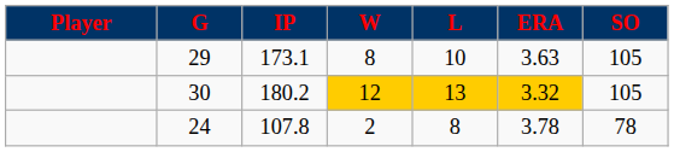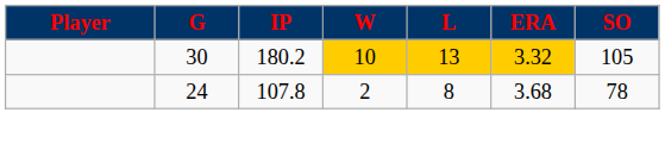 <table class="wikitable sortable">
 <tr>
 <th style="background:#003366;color:red;" width="16%">Player</th>
 <th style="background:#003366;color:red;" width="9%">G</th>
 <th style="background:#003366;color:red;" width="9%">IP</th>
 <th style="background:#003366;color:red;" width="9%">W</th>
 <th style="background:#003366;color:red;" width="9%">L</th>
 <th style="background:#003366;color:red;" width="9%">ERA</th>
 <th style="background:#003366;color:red;" width="9%">SO</th>
 </tr>
 <tr align="center">
 <td></td>
-<td>29</td>
-<td>173.1</td>
-<td>8</td>
-<td>10</td>
-<td>3.63</td>
-<td>105</td>
-</tr>
-<tr align="center">
-<td></td>
 <td>30</td>
 <td>180.2</td>
-<td bgcolor="#FFCC00">12</td>
+<td bgcolor="#FFCC00">10</td>
 <td bgcolor="#FFCC00">13</td>
 <td bgcolor="#FFCC00">3.32</td>
 <td>105</td>
 </tr>
 <tr align="center">
 <td></td>
 <td>24</td>
 <td>107.8</td>
 <td>2</td>
 <td>8</td>
-<td>3.78</td>
+<td>3.68</td>
 <td>78</td>
 </tr>
 </table>
